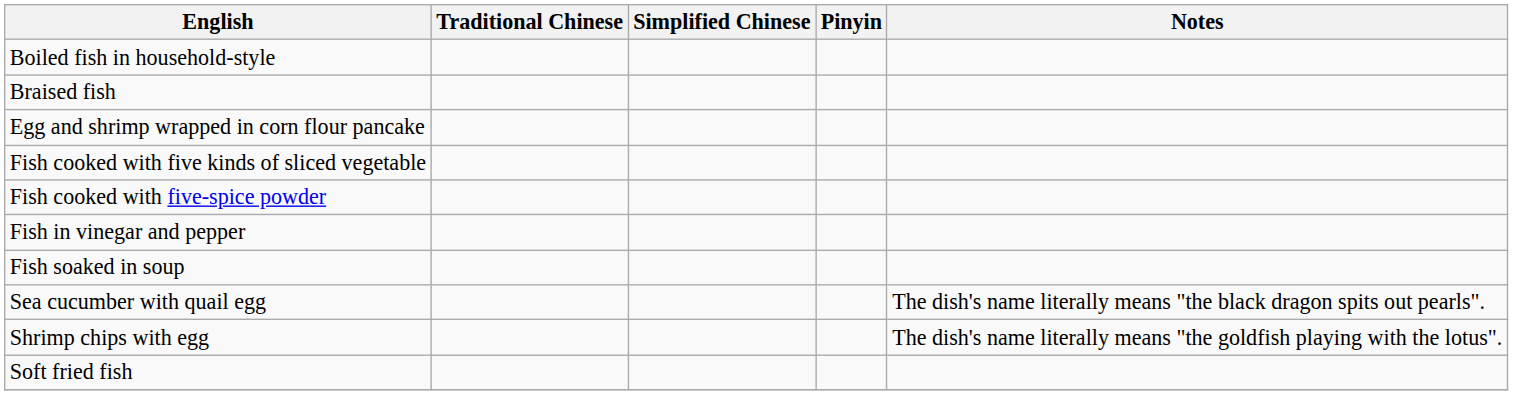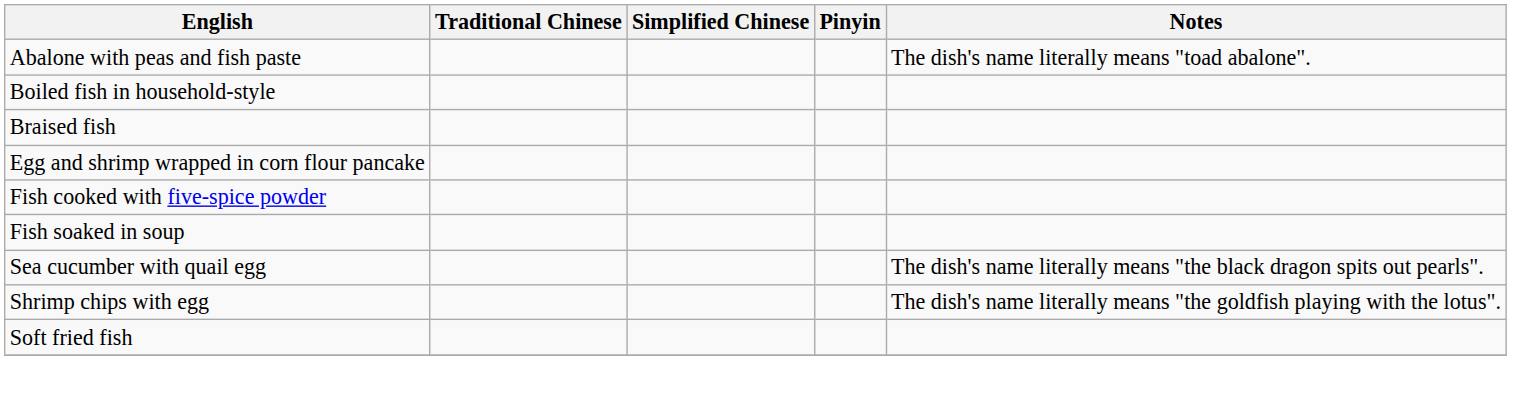 <table class="wikitable sortable">
 <tr>
 <th>English</th>
 <th>Traditional Chinese</th>
 <th>Simplified Chinese</th>
 <th>Pinyin</th>
 <th>Notes</th>
+</tr>
+<tr>
+<td>Abalone with peas and fish paste</td>
+<td></td>
+<td></td>
+<td></td>
+<td>The dish's name literally means "toad abalone".</td>
 </tr>
 <tr>
 <td>Boiled fish in household-style</td>
 <td></td>
 <td></td>
 <td></td>
 <td></td>
 </tr>
 <tr>
 <td>Braised fish</td>
 <td></td>
 <td></td>
 <td></td>
 <td></td>
 </tr>
 <tr>
 <td>Egg and shrimp wrapped in corn flour pancake</td>
 <td></td>
 <td></td>
 <td></td>
 <td></td>
 </tr>
 <tr>
-<td>Fish cooked with five kinds of sliced vegetable</td>
-<td></td>
-<td></td>
-<td></td>
-<td></td>
-</tr>
-<tr>
 <td>Fish cooked with <a href='#'>five-spice powder</a></td>
-<td></td>
-<td></td>
-<td></td>
-<td></td>
-</tr>
-<tr>
-<td>Fish in vinegar and pepper</td>
 <td></td>
 <td></td>
 <td></td>
 <td></td>
 </tr>
 <tr>
 <td>Fish soaked in soup</td>
 <td></td>
 <td></td>
 <td></td>
 <td></td>
 </tr>
 <tr>
 <td>Sea cucumber with quail egg</td>
 <td></td>
 <td></td>
 <td></td>
 <td>The dish's name literally means "the black dragon spits out pearls".</td>
 </tr>
 <tr>
 <td>Shrimp chips with egg</td>
 <td></td>
 <td></td>
 <td></td>
 <td>The dish's name literally means "the goldfish playing with the lotus".</td>
 </tr>
 <tr>
 <td>Soft fried fish</td>
 <td></td>
 <td></td>
 <td></td>
 <td></td>
 </tr>
 <tr>
 </tr>
 </table>
